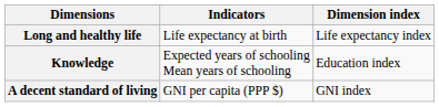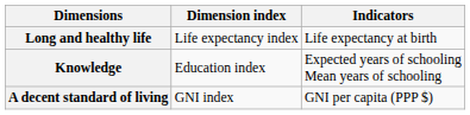 <table class="wikitable">
 <tr>
 <th scope=col>Dimensions</th>
+<th scope=col>Dimension index</th>
 <th scope=col>Indicators</th>
-<th scope=col>Dimension index</th>
 </tr>
 <tr>
 <th scope=row>Long and healthy life</th>
+<td>Life expectancy index</td>
 <td>Life expectancy at birth</td>
-<td>Life expectancy index</td>
 </tr>
 <tr>
 <th scope=row>Knowledge</th>
+<td>Education index</td>
 <td>Expected years of schooling<br>Mean years of schooling</td>
-<td>Education index</td>
 </tr>
 <tr>
 <th scope=row>A decent standard of living</th>
+<td>GNI index</td>
 <td>GNI per capita (PPP $)</td>
-<td>GNI index</td>
 </tr>
 </table>
